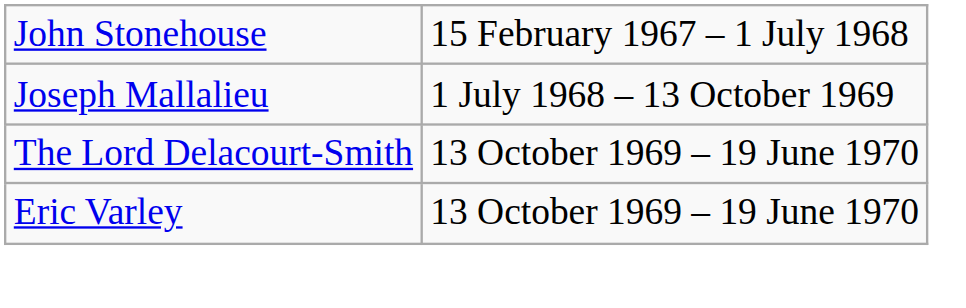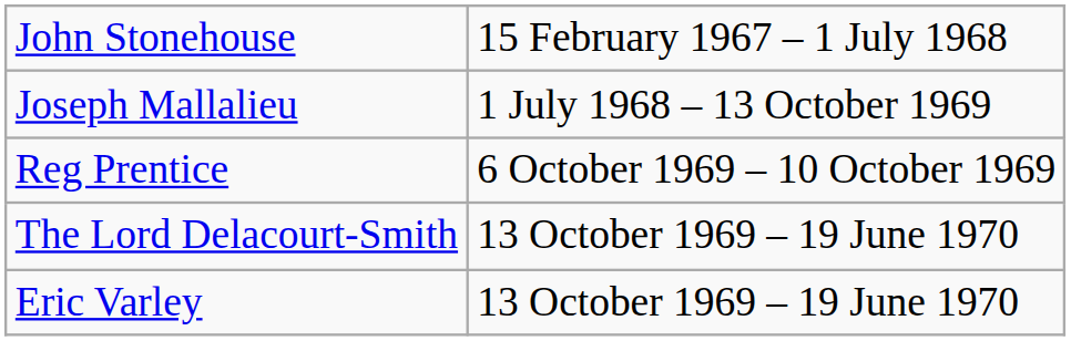 <table class="wikitable sortable">
 <tr>
 <td><a href='#'>John Stonehouse</a></td>
 <td>15 February 1967 – 1 July 1968</td>
 </tr>
 <tr>
 <td><a href='#'>Joseph Mallalieu</a></td>
 <td>1 July 1968 – 13 October 1969</td>
 </tr>
 <tr>
+<td><a href='#'>Reg Prentice</a></td>
+<td>6 October 1969 – 10 October 1969</td>
+</tr>
+<tr>
 <td><a href='#'>The Lord Delacourt-Smith</a></td>
 <td>13 October 1969 – 19 June 1970</td>
 </tr>
 <tr>
 <td><a href='#'>Eric Varley</a></td>
 <td>13 October 1969 – 19 June 1970</td>
 </tr>
 </table>
